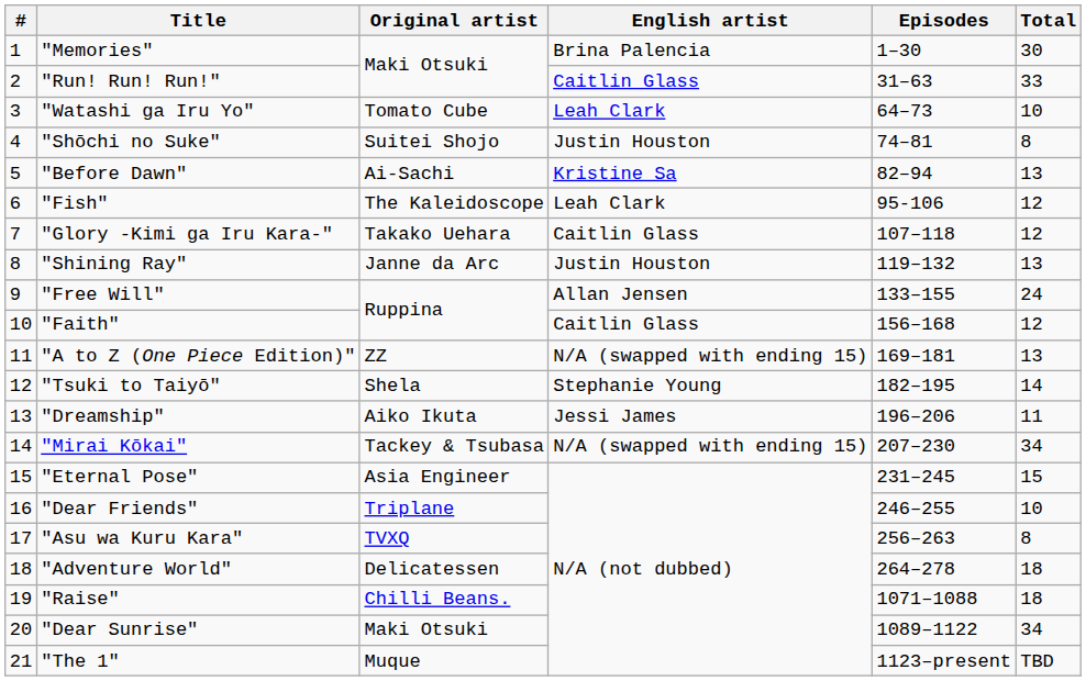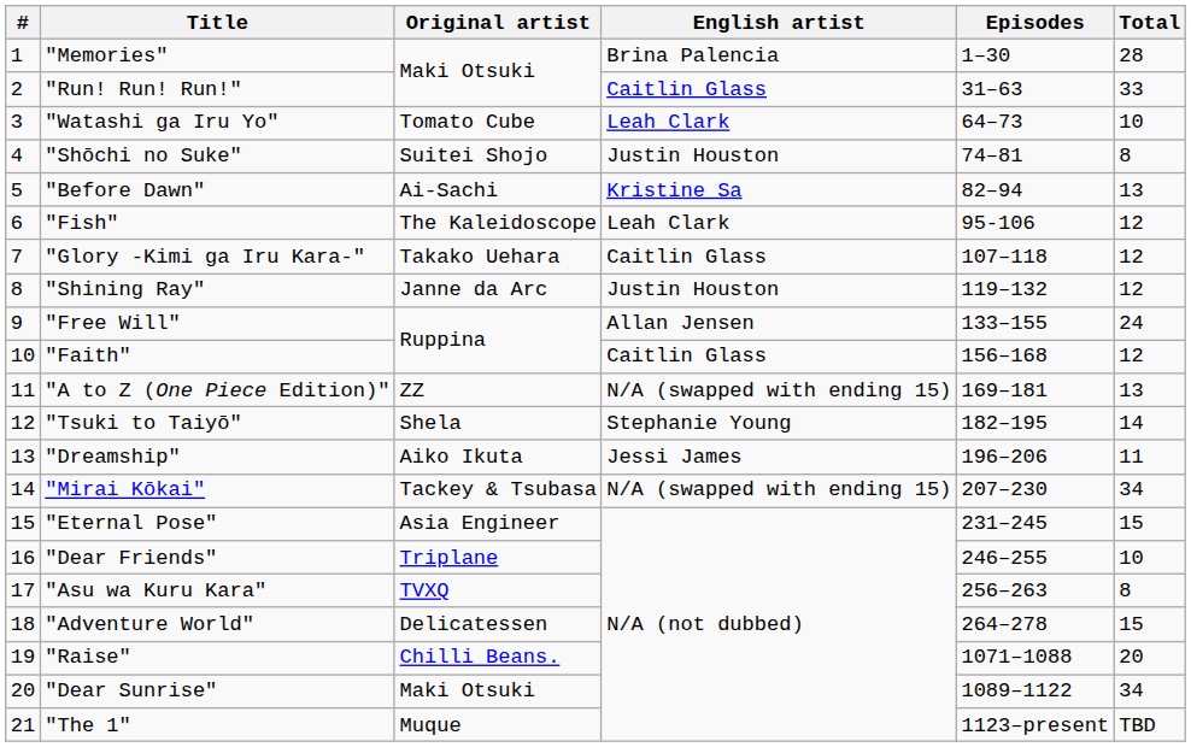 <table class="wikitable">
 <tr>
 <th>#</th>
 <th>Title</th>
 <th>Original artist</th>
 <th>English artist</th>
 <th>Episodes</th>
 <th>Total</th>
 </tr>
 <tr>
 <td>1</td>
 <td>"Memories"</td>
 <td rowspan="2">Maki Otsuki</td>
 <td>Brina Palencia</td>
 <td>1–30</td>
-<td>30</td>
+<td>28</td>
 </tr>
 <tr>
 <td>2</td>
 <td>"Run! Run! Run!"</td>
 <td><a href='#'>Caitlin Glass</a></td>
 <td>31–63</td>
 <td>33</td>
 </tr>
 <tr>
 <td>3</td>
 <td>"Watashi ga Iru Yo"</td>
 <td>Tomato Cube</td>
 <td><a href='#'>Leah Clark</a></td>
 <td>64–73</td>
 <td>10</td>
 </tr>
 <tr>
 <td>4</td>
 <td>"Shōchi no Suke"</td>
 <td>Suitei Shojo</td>
 <td>Justin Houston</td>
 <td>74–81</td>
 <td>8</td>
 </tr>
 <tr>
 <td>5</td>
 <td>"Before Dawn"</td>
 <td>Ai-Sachi</td>
 <td><a href='#'>Kristine Sa</a></td>
 <td>82–94</td>
 <td>13</td>
 </tr>
 <tr>
 <td>6</td>
 <td>"Fish"</td>
 <td>The Kaleidoscope</td>
 <td>Leah Clark</td>
 <td>95-106</td>
 <td>12</td>
 </tr>
 <tr>
 <td>7</td>
 <td>"Glory -Kimi ga Iru Kara-"</td>
 <td>Takako Uehara</td>
 <td>Caitlin Glass</td>
 <td>107–118</td>
 <td>12</td>
 </tr>
 <tr>
 <td>8</td>
 <td>"Shining Ray"</td>
 <td>Janne da Arc</td>
 <td>Justin Houston</td>
 <td>119–132</td>
-<td>13</td>
+<td>12</td>
 </tr>
 <tr>
 <td>9</td>
 <td>"Free Will"</td>
 <td rowspan="2">Ruppina</td>
 <td>Allan Jensen</td>
 <td>133–155</td>
 <td>24</td>
 </tr>
 <tr>
 <td>10</td>
 <td>"Faith"</td>
 <td>Caitlin Glass</td>
 <td>156–168</td>
 <td>12</td>
 </tr>
 <tr>
 <td>11</td>
 <td>"A to Z (<em>One Piece</em> Edition)"</td>
 <td>ZZ</td>
 <td>N/A (swapped with ending 15)</td>
 <td>169–181</td>
 <td>13</td>
 </tr>
 <tr>
 <td>12</td>
 <td>"Tsuki to Taiyō"</td>
 <td>Shela</td>
 <td>Stephanie Young</td>
 <td>182–195</td>
 <td>14</td>
 </tr>
 <tr>
 <td>13</td>
 <td>"Dreamship"</td>
 <td>Aiko Ikuta</td>
 <td>Jessi James</td>
 <td>196–206</td>
 <td>11</td>
 </tr>
 <tr>
 <td>14</td>
 <td><a href='#'>"Mirai Kōkai"</a></td>
 <td>Tackey & Tsubasa</td>
 <td>N/A (swapped with ending 15)</td>
 <td>207–230</td>
 <td>34</td>
 </tr>
 <tr>
 <td>15</td>
 <td>"Eternal Pose"</td>
 <td>Asia Engineer</td>
 <td colspan="1" rowspan="7">N/A (not dubbed)</td>
 <td>231–245</td>
 <td>15</td>
 </tr>
 <tr>
 <td>16</td>
 <td>"Dear Friends"</td>
 <td><a href='#'>Triplane</a></td>
 <td>246–255</td>
 <td>10</td>
 </tr>
 <tr>
 <td>17</td>
 <td>"Asu wa Kuru Kara"</td>
 <td><a href='#'>TVXQ</a></td>
 <td>256–263</td>
 <td>8</td>
 </tr>
 <tr>
 <td>18</td>
 <td>"Adventure World"</td>
 <td>Delicatessen</td>
 <td>264–278</td>
-<td>18</td>
+<td>15</td>
 </tr>
 <tr>
 <td>19</td>
 <td>"Raise"</td>
 <td><a href='#'>Chilli Beans.</a></td>
 <td>1071–1088</td>
-<td>18</td>
+<td>20</td>
 </tr>
 <tr>
 <td>20</td>
 <td>"Dear Sunrise"</td>
 <td>Maki Otsuki</td>
 <td>1089–1122</td>
 <td>34</td>
 </tr>
 <tr>
 <td>21</td>
 <td>"The 1"</td>
 <td>Muque</td>
 <td>1123–present</td>
 <td>TBD</td>
 </tr>
 </table>
